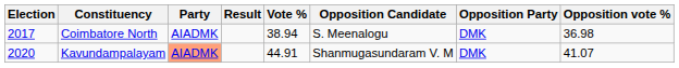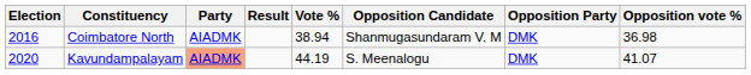 <table class="sortable wikitable"style="font-size: 95%">
 <tr>
 <th>Election</th>
 <th>Constituency</th>
 <th>Party</th>
 <th>Result</th>
 <th>Vote %</th>
 <th>Opposition Candidate</th>
 <th>Opposition Party</th>
 <th>Opposition vote %</th>
 </tr>
 <tr>
-<td><a href='#'>2017</a></td>
+<td><a href='#'>2016</a></td>
 <td><a href='#'>Coimbatore North</a></td>
 <td><a href='#'>AIADMK</a></td>
 <td></td>
 <td>38.94</td>
-<td>S. Meenalogu</td>
+<td>Shanmugasundaram V. M</td>
 <td><a href='#'>DMK</a></td>
 <td>36.98</td>
 </tr>
 <tr>
 <td><a href='#'>2020</a></td>
 <td><a href='#'>Kavundampalayam</a></td>
 <td style="background: lightsalmon;"><a href='#'>AIADMK</a></td>
 <td></td>
-<td>44.91</td>
-<td>Shanmugasundaram V. M</td>
+<td>44.19</td>
+<td>S. Meenalogu</td>
 <td><a href='#'>DMK</a></td>
 <td>41.07</td>
 </tr>
 </table>
